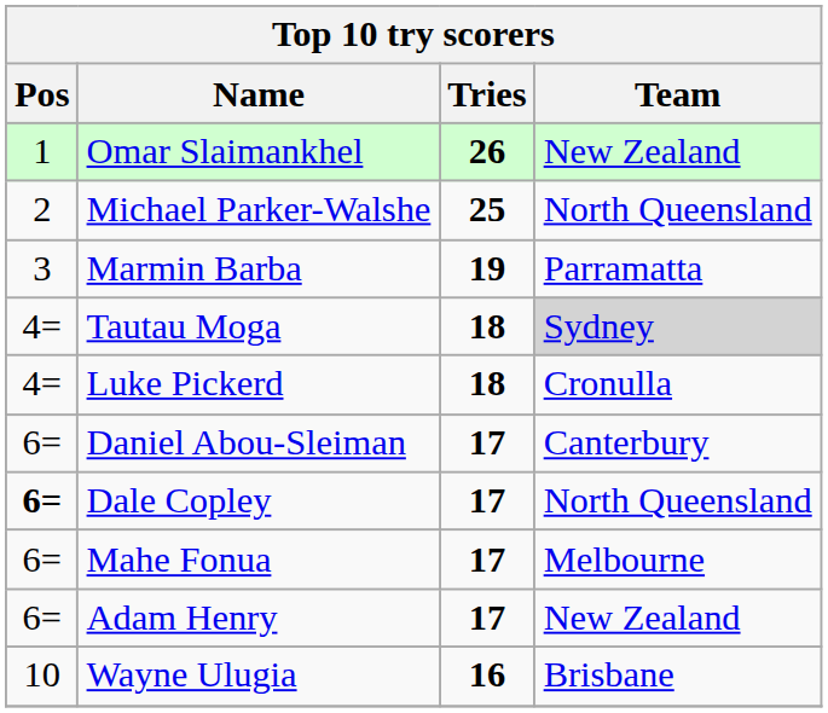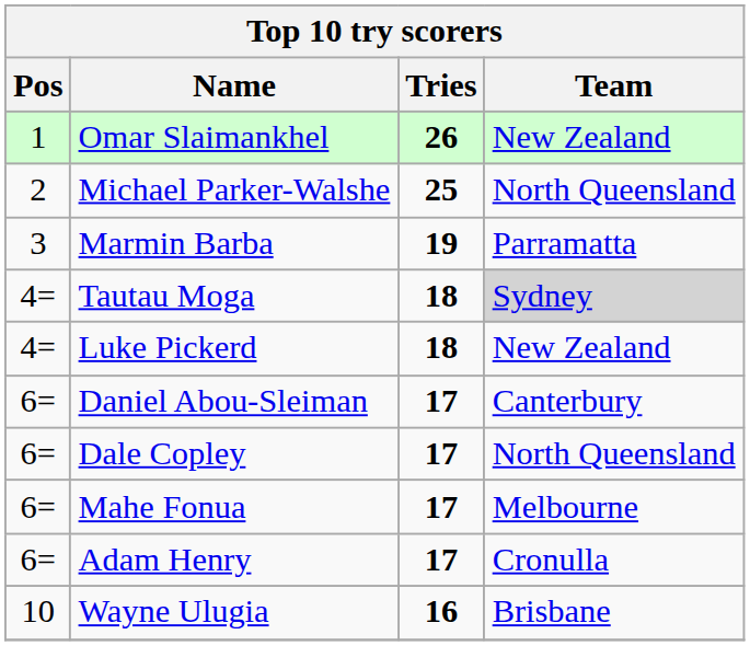 <table class="wikitable" style="text-align:center;">
 <tr>
 <th colspan=9>Top 10 try scorers</th>
 </tr>
 <tr>
 <th>Pos</th>
 <th>Name</th>
 <th>Tries</th>
 <th>Team</th>
 </tr>
 <tr bgcolor="#d0ffd0">
 <td>1</td>
 <td style="text-align:left;"><a href='#'>Omar Slaimankhel</a></td>
 <td><strong>26</strong></td>
 <td style="text-align:left;"> <a href='#'>New Zealand</a></td>
 </tr>
 <tr>
 <td>2</td>
 <td style="text-align:left;"><a href='#'>Michael Parker-Walshe</a></td>
 <td><strong>25</strong></td>
 <td style="text-align:left;"> <a href='#'>North Queensland</a></td>
 </tr>
 <tr>
 <td>3</td>
 <td style="text-align:left;"><a href='#'>Marmin Barba</a></td>
 <td><strong>19</strong></td>
 <td style="text-align:left;"> <a href='#'>Parramatta</a></td>
 </tr>
 <tr>
 <td>4=</td>
 <td style="text-align:left;"><a href='#'>Tautau Moga</a></td>
 <td><strong>18</strong></td>
 <td style="background: lightgrey; text-align:left;"> <a href='#'>Sydney</a></td>
 </tr>
 <tr>
 <td>4=</td>
 <td style="text-align:left;"><a href='#'>Luke Pickerd</a></td>
 <td><strong>18</strong></td>
-<td style="text-align:left;"> <a href='#'>Cronulla</a></td>
+<td style="text-align:left;"> <a href='#'>New Zealand</a></td>
 </tr>
 <tr>
 <td>6=</td>
 <td style="text-align:left;"><a href='#'>Daniel Abou-Sleiman</a></td>
 <td><strong>17</strong></td>
 <td style="text-align:left;"> <a href='#'>Canterbury</a></td>
 </tr>
 <tr>
-<td><strong>6=</strong></td>
+<td>6=</td>
 <td style="text-align:left;"><a href='#'>Dale Copley</a></td>
 <td><strong>17</strong></td>
 <td style="text-align:left;"> <a href='#'>North Queensland</a></td>
 </tr>
 <tr>
 <td>6=</td>
 <td style="text-align:left;"><a href='#'>Mahe Fonua</a></td>
 <td><strong>17</strong></td>
 <td style="text-align:left;"> <a href='#'>Melbourne</a></td>
 </tr>
 <tr>
 <td>6=</td>
 <td style="text-align:left;"><a href='#'>Adam Henry</a></td>
 <td><strong>17</strong></td>
-<td style="text-align:left;"> <a href='#'>New Zealand</a></td>
+<td style="text-align:left;"> <a href='#'>Cronulla</a></td>
 </tr>
 <tr>
 <td>10</td>
 <td style="text-align:left;"><a href='#'>Wayne Ulugia</a></td>
 <td><strong>16</strong></td>
 <td style="text-align:left;"> <a href='#'>Brisbane</a></td>
 </tr>
 <tr>
 </tr>
 </table>
